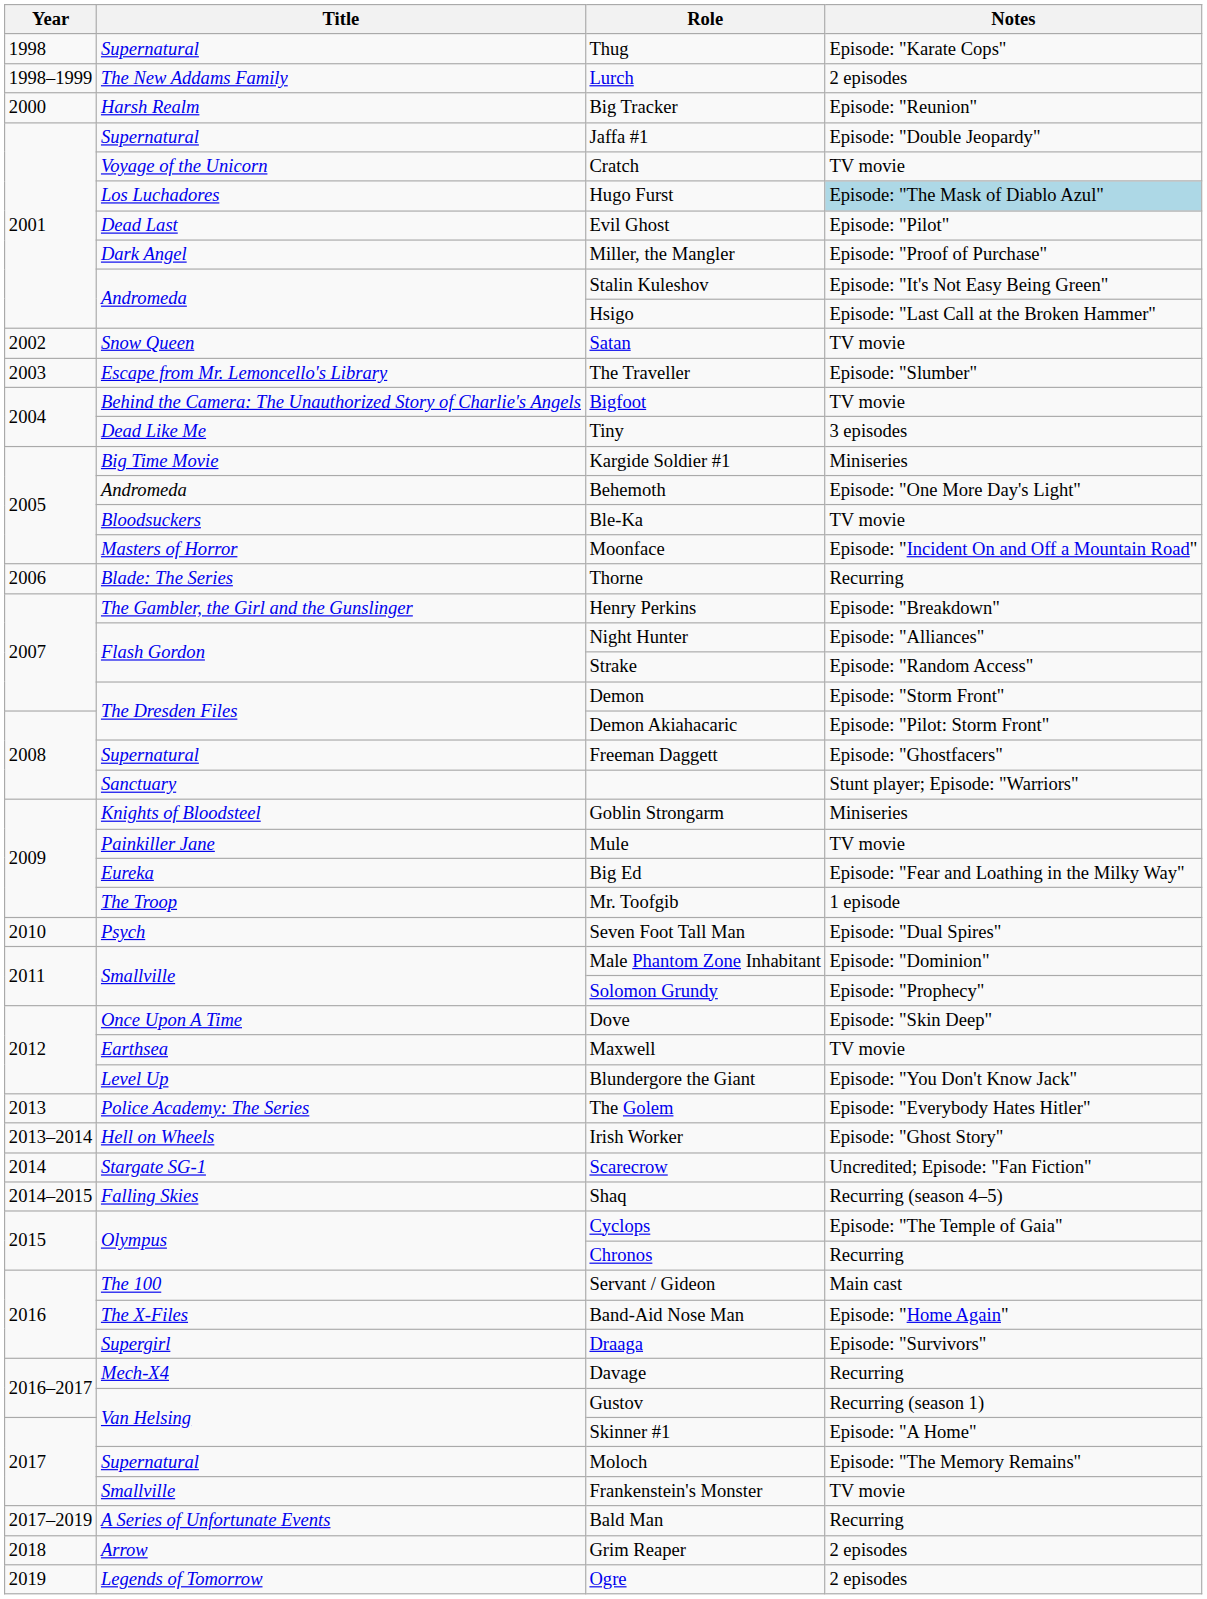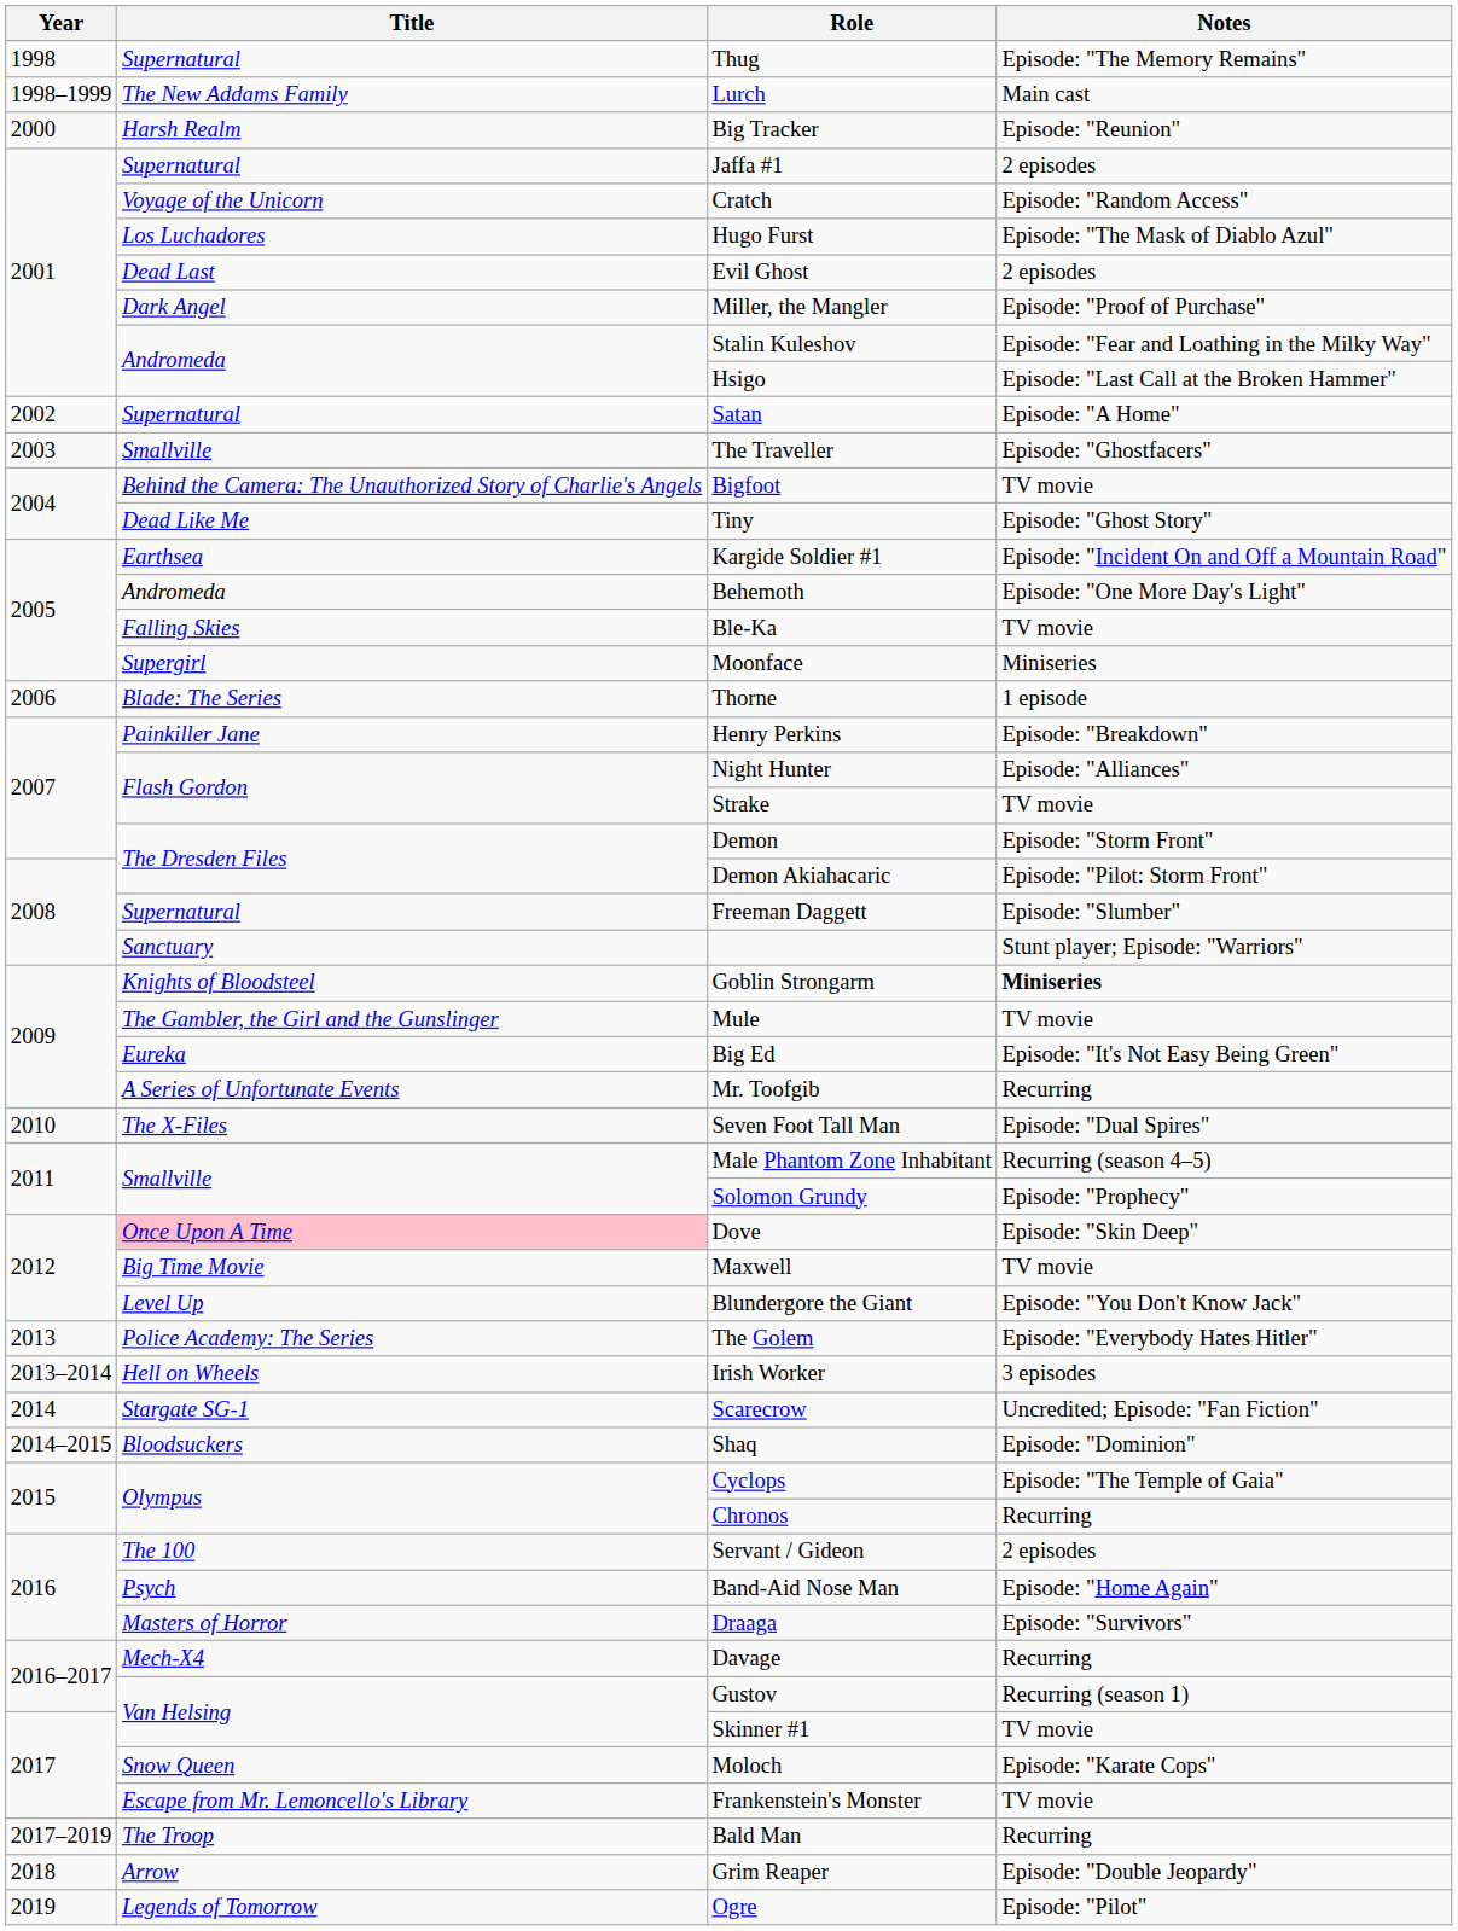 <table class = "wikitable sortable">
 <tr>
 <th>Year</th>
 <th>Title</th>
 <th>Role</th>
 <th class="unsortable">Notes</th>
 </tr>
 <tr>
 <td>1998</td>
 <td><em><a href='#'>Supernatural</a></em></td>
 <td>Thug</td>
-<td>Episode: "Karate Cops"</td>
+<td>Episode: "The Memory Remains"</td>
 </tr>
 <tr>
 <td>1998–1999</td>
 <td data-sort-value="New Addams Family, The"><em><a href='#'>The New Addams Family</a></em></td>
 <td><a href='#'>Lurch</a></td>
-<td>2 episodes</td>
+<td>Main cast</td>
 </tr>
 <tr>
 <td>2000</td>
 <td><em><a href='#'>Harsh Realm</a></em></td>
 <td>Big Tracker</td>
 <td>Episode: "Reunion"</td>
 </tr>
 <tr>
 <td rowspan="7">2001</td>
 <td><em><a href='#'>Supernatural</a></em></td>
 <td>Jaffa #1</td>
-<td>Episode: "Double Jeopardy"</td>
+<td>2 episodes</td>
 </tr>
 <tr>
 <td><em><a href='#'>Voyage of the Unicorn</a></em></td>
 <td>Cratch</td>
-<td>TV movie</td>
+<td>Episode: "Random Access"</td>
 </tr>
 <tr>
 <td><em><a href='#'>Los Luchadores</a></em></td>
 <td>Hugo Furst</td>
-<td style="background: lightblue;">Episode: "The Mask of Diablo Azul"</td>
+<td>Episode: "The Mask of Diablo Azul"</td>
 </tr>
 <tr>
 <td><em><a href='#'>Dead Last</a></em></td>
 <td>Evil Ghost</td>
-<td>Episode: "Pilot"</td>
+<td>2 episodes</td>
 </tr>
 <tr>
 <td><em><a href='#'>Dark Angel</a></em></td>
 <td>Miller, the Mangler</td>
 <td>Episode: "Proof of Purchase"</td>
 </tr>
 <tr>
 <td rowspan="2"><em><a href='#'>Andromeda</a></em></td>
 <td>Stalin Kuleshov</td>
-<td>Episode: "It's Not Easy Being Green"</td>
+<td>Episode: "Fear and Loathing in the Milky Way"</td>
 </tr>
 <tr>
 <td>Hsigo</td>
 <td>Episode: "Last Call at the Broken Hammer"</td>
 </tr>
 <tr>
 <td>2002</td>
-<td><em><a href='#'>Snow Queen</a></em></td>
+<td><em><a href='#'>Supernatural</a></em></td>
 <td><a href='#'>Satan</a></td>
-<td>TV movie</td>
+<td>Episode: "A Home"</td>
 </tr>
 <tr>
 <td>2003</td>
-<td><em><a href='#'>Escape from Mr. Lemoncello's Library</a></em></td>
+<td><em><a href='#'>Smallville</a></em></td>
 <td>The Traveller</td>
-<td>Episode: "Slumber"</td>
+<td>Episode: "Ghostfacers"</td>
 </tr>
 <tr>
 <td rowspan="2">2004</td>
 <td><em><a href='#'>Behind the Camera: The Unauthorized Story of Charlie's Angels</a></em></td>
 <td><a href='#'>Bigfoot</a></td>
 <td>TV movie</td>
 </tr>
 <tr>
 <td><em><a href='#'>Dead Like Me</a></em></td>
 <td>Tiny</td>
-<td>3 episodes</td>
+<td>Episode: "Ghost Story"</td>
 </tr>
 <tr>
 <td rowspan="4">2005</td>
-<td><em><a href='#'>Big Time Movie</a></em></td>
+<td><em><a href='#'>Earthsea</a></em></td>
 <td>Kargide Soldier #1</td>
-<td>Miniseries</td>
+<td>Episode: "<a href='#'>Incident On and Off a Mountain Road</a>"</td>
 </tr>
 <tr>
 <td><em>Andromeda</em></td>
 <td>Behemoth</td>
 <td>Episode: "One More Day's Light"</td>
 </tr>
 <tr>
-<td><em><a href='#'>Bloodsuckers</a></em></td>
+<td><em><a href='#'>Falling Skies</a></em></td>
 <td>Ble-Ka</td>
 <td>TV movie</td>
 </tr>
 <tr>
-<td><em><a href='#'>Masters of Horror</a></em></td>
+<td><em><a href='#'>Supergirl</a></em></td>
 <td>Moonface</td>
-<td>Episode: "<a href='#'>Incident On and Off a Mountain Road</a>"</td>
+<td>Miniseries</td>
 </tr>
 <tr>
 <td>2006</td>
 <td><em><a href='#'>Blade: The Series</a></em></td>
 <td>Thorne</td>
-<td>Recurring</td>
+<td>1 episode</td>
 </tr>
 <tr>
 <td rowspan="4">2007</td>
-<td data-sort-value="Gambler, the Girl and the Gunslinger, The"><em><a href='#'>The Gambler, the Girl and the Gunslinger</a></em></td>
+<td><em><a href='#'>Painkiller Jane</a></em></td>
 <td>Henry Perkins</td>
 <td>Episode: "Breakdown"</td>
 </tr>
 <tr>
 <td rowspan="2"><em><a href='#'>Flash Gordon</a></em></td>
 <td>Night Hunter</td>
 <td>Episode: "Alliances"</td>
 </tr>
 <tr>
 <td>Strake</td>
-<td>Episode: "Random Access"</td>
+<td>TV movie</td>
 </tr>
 <tr>
 <td rowspan="2" data-sort-value="Dresden Files, The"><em><a href='#'>The Dresden Files</a></em></td>
 <td>Demon</td>
 <td>Episode: "Storm Front"</td>
 </tr>
 <tr>
 <td rowspan="3">2008</td>
 <td>Demon Akiahacaric</td>
 <td>Episode: "Pilot: Storm Front"</td>
 </tr>
 <tr>
 <td><em><a href='#'>Supernatural</a></em></td>
 <td>Freeman Daggett</td>
-<td>Episode: "Ghostfacers"</td>
+<td>Episode: "Slumber"</td>
 </tr>
 <tr>
 <td><em><a href='#'>Sanctuary</a></em></td>
 <td></td>
 <td>Stunt player; Episode: "Warriors"</td>
 </tr>
 <tr>
 <td rowspan="4">2009</td>
 <td><em><a href='#'>Knights of Bloodsteel</a></em></td>
 <td>Goblin Strongarm</td>
-<td>Miniseries</td>
+<td><strong>Miniseries</strong></td>
 </tr>
 <tr>
-<td><em><a href='#'>Painkiller Jane</a></em></td>
+<td data-sort-value="Gambler, the Girl and the Gunslinger, The"><em><a href='#'>The Gambler, the Girl and the Gunslinger</a></em></td>
 <td>Mule</td>
 <td>TV movie</td>
 </tr>
 <tr>
 <td><em><a href='#'>Eureka</a></em></td>
 <td>Big Ed</td>
-<td>Episode: "Fear and Loathing in the Milky Way"</td>
+<td>Episode: "It's Not Easy Being Green"</td>
 </tr>
 <tr>
-<td data-sort-value="Troop, The"><em><a href='#'>The Troop</a></em></td>
+<td data-sort-value="Series of Unfortunate Events, A"><em><a href='#'>A Series of Unfortunate Events</a></em></td>
 <td>Mr. Toofgib</td>
-<td>1 episode</td>
+<td>Recurring</td>
 </tr>
 <tr>
 <td>2010</td>
-<td><em><a href='#'>Psych</a></em></td>
+<td data-sort-value="X-Files, The"><em><a href='#'>The X-Files</a></em></td>
 <td>Seven Foot Tall Man</td>
 <td>Episode: "Dual Spires"</td>
 </tr>
 <tr>
 <td rowspan="2">2011</td>
 <td rowspan="2"><em><a href='#'>Smallville</a></em></td>
 <td>Male <a href='#'>Phantom Zone</a> Inhabitant</td>
-<td>Episode: "Dominion"</td>
+<td>Recurring (season 4–5)</td>
 </tr>
 <tr>
 <td><a href='#'>Solomon Grundy</a></td>
 <td>Episode: "Prophecy"</td>
 </tr>
 <tr>
 <td rowspan="3">2012</td>
-<td><em><a href='#'>Once Upon A Time</a></em></td>
+<td style="background: pink;"><em><a href='#'>Once Upon A Time</a></em></td>
 <td>Dove</td>
 <td>Episode: "Skin Deep"</td>
 </tr>
 <tr>
-<td><em><a href='#'>Earthsea</a></em></td>
+<td><em><a href='#'>Big Time Movie</a></em></td>
 <td>Maxwell</td>
 <td>TV movie</td>
 </tr>
 <tr>
 <td><em><a href='#'>Level Up</a></em></td>
 <td>Blundergore the Giant</td>
 <td>Episode: "You Don't Know Jack"</td>
 </tr>
 <tr>
 <td>2013</td>
 <td><em><a href='#'>Police Academy: The Series</a></em></td>
 <td>The <a href='#'>Golem</a></td>
 <td>Episode: "Everybody Hates Hitler"</td>
 </tr>
 <tr>
 <td>2013–2014</td>
 <td><em><a href='#'>Hell on Wheels</a></em></td>
 <td>Irish Worker</td>
-<td>Episode: "Ghost Story"</td>
+<td>3 episodes</td>
 </tr>
 <tr>
 <td>2014</td>
 <td><em><a href='#'>Stargate SG-1</a></em></td>
 <td><a href='#'>Scarecrow</a></td>
 <td>Uncredited; Episode: "Fan Fiction"</td>
 </tr>
 <tr>
 <td>2014–2015</td>
-<td><em><a href='#'>Falling Skies</a></em></td>
+<td><em><a href='#'>Bloodsuckers</a></em></td>
 <td>Shaq</td>
-<td>Recurring (season 4–5)</td>
+<td>Episode: "Dominion"</td>
 </tr>
 <tr>
 <td rowspan="2">2015</td>
 <td rowspan="2"><em><a href='#'>Olympus</a></em></td>
 <td><a href='#'>Cyclops</a></td>
 <td>Episode: "The Temple of Gaia"</td>
 </tr>
 <tr>
 <td><a href='#'>Chronos</a></td>
 <td>Recurring</td>
 </tr>
 <tr>
 <td rowspan="3">2016</td>
 <td data-sort-value="100, The"><em><a href='#'>The 100</a></em></td>
 <td>Servant / Gideon</td>
-<td>Main cast</td>
+<td>2 episodes</td>
 </tr>
 <tr>
-<td data-sort-value="X-Files, The"><em><a href='#'>The X-Files</a></em></td>
+<td><em><a href='#'>Psych</a></em></td>
 <td>Band-Aid Nose Man</td>
 <td>Episode: "<a href='#'>Home Again</a>"</td>
 </tr>
 <tr>
-<td><em><a href='#'>Supergirl</a></em></td>
+<td><em><a href='#'>Masters of Horror</a></em></td>
 <td><a href='#'>Draaga</a></td>
 <td>Episode: "Survivors"</td>
 </tr>
 <tr>
 <td rowspan="2">2016–2017</td>
 <td><em><a href='#'>Mech-X4</a></em></td>
 <td>Davage</td>
 <td>Recurring</td>
 </tr>
 <tr>
 <td rowspan="2"><em><a href='#'>Van Helsing</a></em></td>
 <td>Gustov</td>
 <td>Recurring (season 1)</td>
 </tr>
 <tr>
 <td rowspan="3">2017</td>
 <td>Skinner #1</td>
-<td>Episode: "A Home"</td>
+<td>TV movie</td>
 </tr>
 <tr>
-<td><em><a href='#'>Supernatural</a></em></td>
+<td><em><a href='#'>Snow Queen</a></em></td>
 <td>Moloch</td>
-<td>Episode: "The Memory Remains"</td>
+<td>Episode: "Karate Cops"</td>
 </tr>
 <tr>
-<td><em><a href='#'>Smallville</a></em></td>
+<td><em><a href='#'>Escape from Mr. Lemoncello's Library</a></em></td>
 <td>Frankenstein's Monster</td>
 <td>TV movie</td>
 </tr>
 <tr>
 <td>2017–2019</td>
-<td data-sort-value="Series of Unfortunate Events, A"><em><a href='#'>A Series of Unfortunate Events</a></em></td>
+<td data-sort-value="Troop, The"><em><a href='#'>The Troop</a></em></td>
 <td>Bald Man</td>
 <td>Recurring</td>
 </tr>
 <tr>
 <td>2018</td>
 <td><em><a href='#'>Arrow</a></em></td>
 <td>Grim Reaper</td>
-<td>2 episodes</td>
+<td>Episode: "Double Jeopardy"</td>
 </tr>
 <tr>
 <td>2019</td>
 <td><em><a href='#'>Legends of Tomorrow</a></em></td>
 <td><a href='#'>Ogre</a></td>
-<td>2 episodes</td>
+<td>Episode: "Pilot"</td>
 </tr>
 </table>
